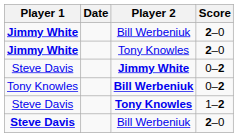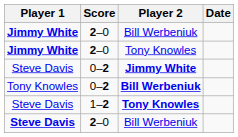 <table class="wikitable" style="text-align: center">
 <tr>
 <th>Player 1</th>
+<th>Score</th>
+<th>Player 2</th>
 <th>Date</th>
-<th>Player 2</th>
-<th>Score</th>
 </tr>
 <tr>
 <td> <strong><a href='#'>Jimmy White</a></strong></td>
+<td><strong>2</strong>–0</td>
+<td> <a href='#'>Bill Werbeniuk</a></td>
 <td></td>
-<td> <a href='#'>Bill Werbeniuk</a></td>
-<td><strong>2</strong>–0</td>
 </tr>
 <tr>
 <td> <strong><a href='#'>Jimmy White</a></strong></td>
+<td><strong>2</strong>–0</td>
+<td> <a href='#'>Tony Knowles</a></td>
 <td></td>
-<td> <a href='#'>Tony Knowles</a></td>
-<td><strong>2</strong>–0</td>
 </tr>
 <tr>
 <td> <a href='#'>Steve Davis</a></td>
+<td>0–<strong>2</strong></td>
+<td> <strong><a href='#'>Jimmy White</a></strong></td>
 <td></td>
-<td> <strong><a href='#'>Jimmy White</a></strong></td>
-<td>0–<strong>2</strong></td>
 </tr>
 <tr>
 <td> <a href='#'>Tony Knowles</a></td>
+<td>0–<strong>2</strong></td>
+<td> <strong><a href='#'>Bill Werbeniuk</a></strong></td>
 <td></td>
-<td> <strong><a href='#'>Bill Werbeniuk</a></strong></td>
-<td>0–<strong>2</strong></td>
 </tr>
 <tr>
 <td> <a href='#'>Steve Davis</a></td>
+<td>1–<strong>2</strong></td>
+<td> <strong><a href='#'>Tony Knowles</a></strong></td>
 <td></td>
-<td> <strong><a href='#'>Tony Knowles</a></strong></td>
-<td>1–<strong>2</strong></td>
 </tr>
 <tr>
 <td> <strong><a href='#'>Steve Davis</a></strong></td>
+<td><strong>2</strong>–0</td>
+<td> <a href='#'>Bill Werbeniuk</a></td>
 <td></td>
-<td> <a href='#'>Bill Werbeniuk</a></td>
-<td><strong>2</strong>–0</td>
 </tr>
 </table>
